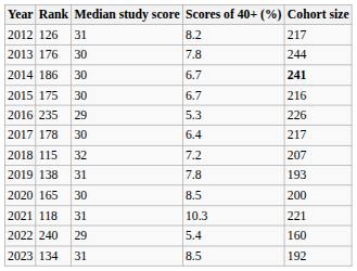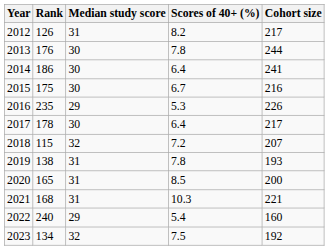 <table class="wikitable">
 <tr>
 <th>Year</th>
 <th>Rank</th>
 <th>Median study score</th>
 <th>Scores of 40+ (%)</th>
 <th>Cohort size</th>
 </tr>
 <tr>
 <td>2012</td>
 <td>126</td>
 <td>31</td>
 <td>8.2</td>
 <td>217</td>
 </tr>
 <tr>
 <td>2013</td>
 <td>176</td>
 <td>30</td>
 <td>7.8</td>
 <td>244</td>
 </tr>
 <tr>
 <td>2014</td>
 <td>186</td>
 <td>30</td>
-<td>6.7</td>
-<td><strong>241</strong></td>
+<td>6.4</td>
+<td>241</td>
 </tr>
 <tr>
 <td>2015</td>
 <td>175</td>
 <td>30</td>
 <td>6.7</td>
 <td>216</td>
 </tr>
 <tr>
 <td>2016</td>
 <td>235</td>
 <td>29</td>
 <td>5.3</td>
 <td>226</td>
 </tr>
 <tr>
 <td>2017</td>
 <td>178</td>
 <td>30</td>
 <td>6.4</td>
 <td>217</td>
 </tr>
 <tr>
 <td>2018</td>
 <td>115</td>
 <td>32</td>
 <td>7.2</td>
 <td>207</td>
 </tr>
 <tr>
 <td>2019</td>
 <td>138</td>
 <td>31</td>
 <td>7.8</td>
 <td>193</td>
 </tr>
 <tr>
 <td>2020</td>
 <td>165</td>
-<td>30</td>
+<td>31</td>
 <td>8.5</td>
 <td>200</td>
 </tr>
 <tr>
 <td>2021</td>
-<td>118</td>
+<td>168</td>
 <td>31</td>
 <td>10.3</td>
 <td>221</td>
 </tr>
 <tr>
 <td>2022</td>
 <td>240</td>
 <td>29</td>
 <td>5.4</td>
 <td>160</td>
 </tr>
 <tr>
 <td>2023</td>
 <td>134</td>
-<td>31</td>
-<td>8.5</td>
+<td>32</td>
+<td>7.5</td>
 <td>192</td>
 </tr>
 </table>
